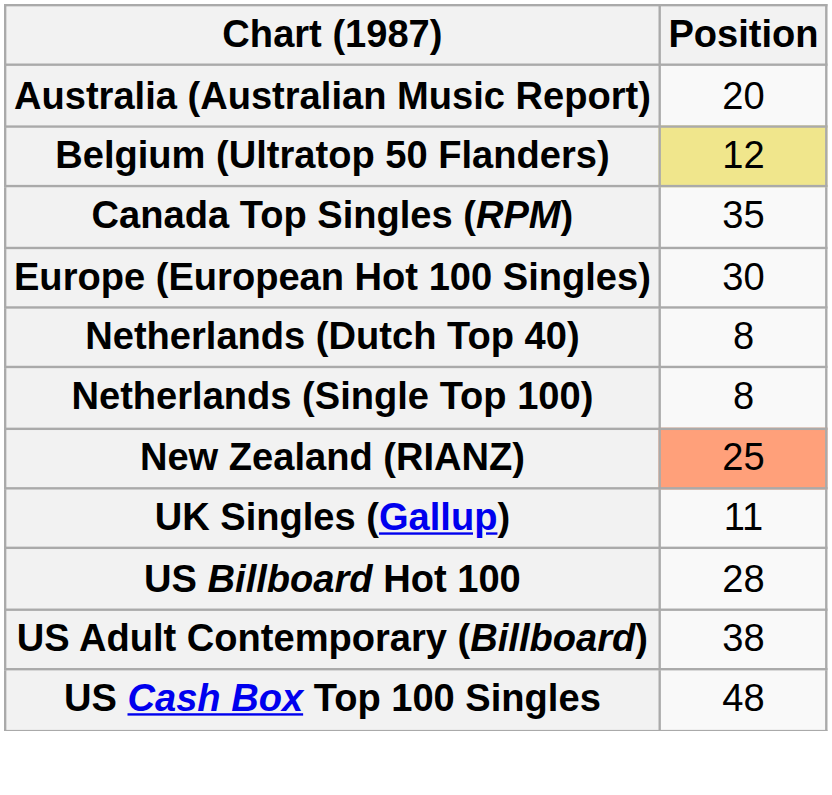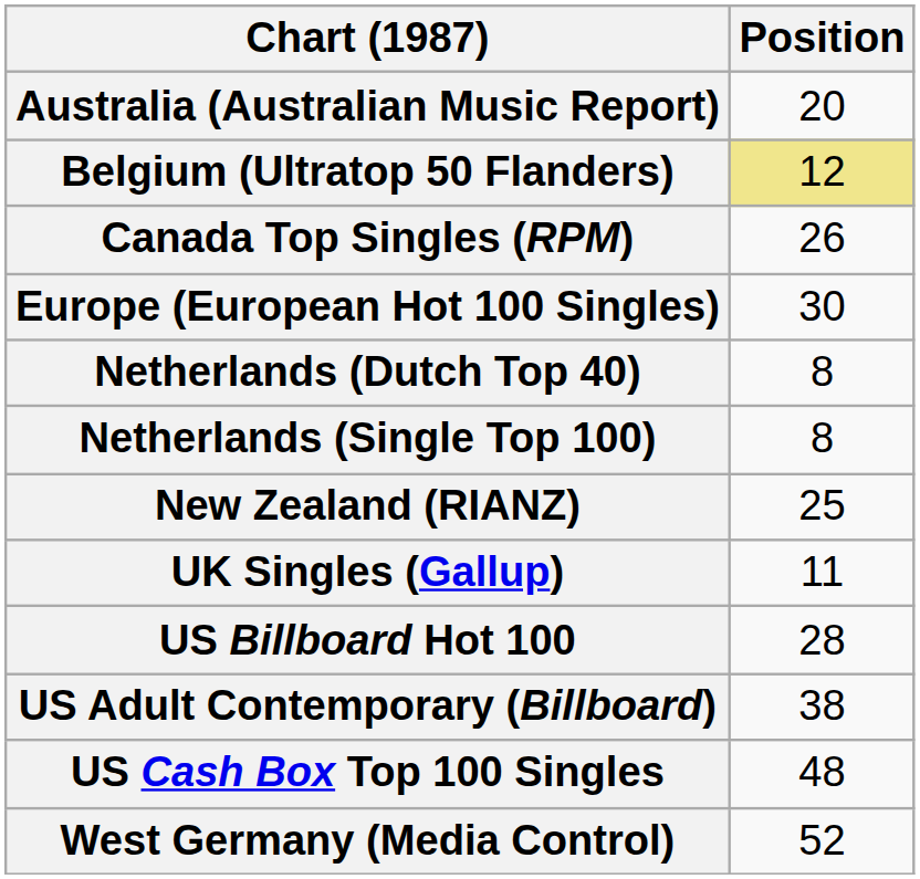 <table class="wikitable sortable plainrowheaders" style="text-align:center">
 <tr>
 <th scope="col">Chart (1987)</th>
 <th scope="col">Position</th>
 </tr>
 <tr>
 <th scope="row">Australia (Australian Music Report)</th>
 <td>20</td>
 </tr>
 <tr>
 <th scope="row">Belgium (Ultratop 50 Flanders)</th>
 <td style="background: khaki;">12</td>
 </tr>
 <tr>
 <th scope="row">Canada Top Singles (<em>RPM</em>)</th>
-<td>35</td>
+<td>26</td>
 </tr>
 <tr>
 <th scope="row">Europe (European Hot 100 Singles)</th>
 <td>30</td>
 </tr>
 <tr>
 <th scope="row">Netherlands (Dutch Top 40)</th>
 <td>8</td>
 </tr>
 <tr>
 <th scope="row">Netherlands (Single Top 100)</th>
 <td>8</td>
 </tr>
 <tr>
 <th scope="row">New Zealand (RIANZ)</th>
-<td style="background: lightsalmon;">25</td>
+<td>25</td>
 </tr>
 <tr>
 <th scope="row">UK Singles (<a href='#'>Gallup</a>)</th>
 <td>11</td>
 </tr>
 <tr>
 <th scope="row">US <em>Billboard</em> Hot 100</th>
 <td>28</td>
 </tr>
 <tr>
 <th scope="row">US Adult Contemporary (<em>Billboard</em>)</th>
 <td>38</td>
 </tr>
 <tr>
 <th scope="row">US <em><a href='#'>Cash Box</a></em> Top 100 Singles</th>
 <td>48</td>
 </tr>
+<tr>
+<th scope="row">West Germany (Media Control)</th>
+<td>52</td>
+</tr>
 </table>
